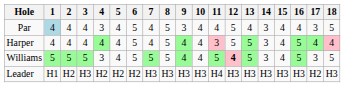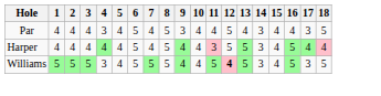 <table class="wikitable" style="text-align:center">
 <tr>
 <th>Hole</th>
 <th> 1 </th>
 <th> 2 </th>
 <th> 3 </th>
 <th> 4 </th>
 <th> 5 </th>
 <th> 6 </th>
 <th> 7 </th>
 <th> 8 </th>
 <th> 9 </th>
 <th>10</th>
 <th>11</th>
 <th>12</th>
 <th>13</th>
 <th>14</th>
 <th>15</th>
 <th>16</th>
 <th>17</th>
 <th>18</th>
 </tr>
 <tr>
 <td>Par</td>
-<td style="background: lightblue;">4</td>
+<td>4</td>
 <td>4</td>
 <td>4</td>
 <td>3</td>
 <td>4</td>
 <td>5</td>
 <td>4</td>
 <td>5</td>
 <td>3</td>
 <td>4</td>
 <td>4</td>
 <td>5</td>
 <td>4</td>
 <td>3</td>
 <td>4</td>
 <td>4</td>
 <td>3</td>
 <td>5</td>
 </tr>
 <tr>
 <td align=left> Harper</td>
 <td>4</td>
 <td>4</td>
 <td>4</td>
 <td style="background: PaleGreen;">4</td>
 <td>4</td>
 <td>5</td>
 <td>4</td>
 <td>5</td>
 <td style="background: PaleGreen;">4</td>
 <td>4</td>
 <td style="background: Pink;">3</td>
 <td>5</td>
 <td style="background: PaleGreen;">5</td>
 <td>3</td>
 <td>4</td>
 <td style="background: PaleGreen;">5</td>
 <td style="background: PaleGreen;">4</td>
 <td style="background: Pink;">4</td>
 </tr>
 <tr>
 <td align=left> Williams</td>
 <td style="background: PaleGreen;">5</td>
 <td style="background: PaleGreen;">5</td>
 <td style="background: PaleGreen;">5</td>
 <td>3</td>
 <td>4</td>
 <td>5</td>
 <td style="background: PaleGreen;">5</td>
 <td>5</td>
 <td style="background: PaleGreen;">4</td>
 <td>4</td>
 <td style="background: PaleGreen;">5</td>
 <td style="background: Pink;"><strong>4</strong></td>
 <td style="background: PaleGreen;">5</td>
 <td>3</td>
 <td>4</td>
 <td style="background: PaleGreen;">5</td>
 <td>3</td>
 <td>5</td>
 </tr>
-<tr>
-<td align=left>Leader</td>
-<td>H1</td>
-<td>H2</td>
-<td>H3</td>
-<td>H2</td>
-<td>H2</td>
-<td>H2</td>
-<td>H3</td>
-<td>H3</td>
-<td>H3</td>
-<td>H3</td>
-<td>H4</td>
-<td>H3</td>
-<td>H3</td>
-<td>H3</td>
-<td>H3</td>
-<td>H3</td>
-<td>H2</td>
-<td>H3</td>
-</tr>
 </table>
